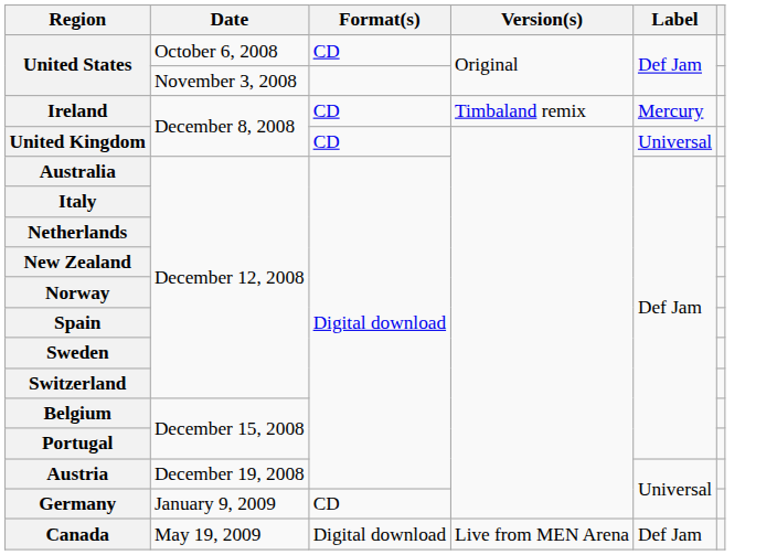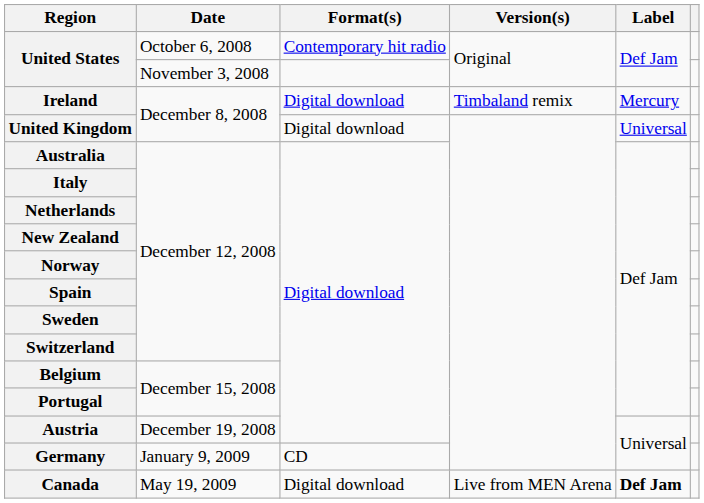 <table class="wikitable plainrowheaders">
 <tr>
 <th scope="col">Region</th>
 <th scope="col">Date</th>
 <th scope="col">Format(s)</th>
 <th scope="col">Version(s)</th>
 <th scope="col">Label</th>
 <th scope="col"></th>
 </tr>
 <tr>
 <th scope="row" rowspan="2">United States</th>
 <td>October 6, 2008</td>
-<td><a href='#'>CD</a></td>
+<td><a href='#'>Contemporary hit radio</a></td>
 <td rowspan="2">Original</td>
 <td rowspan="2"><a href='#'>Def Jam</a></td>
 <td align="center"></td>
 </tr>
 <tr>
 <td>November 3, 2008</td>
 <td></td>
 <td align="center"></td>
 </tr>
 <tr>
 <th scope="row">Ireland</th>
 <td rowspan="2">December 8, 2008</td>
-<td><a href='#'>CD</a></td>
+<td><a href='#'>Digital download</a></td>
 <td><a href='#'>Timbaland</a> remix</td>
 <td><a href='#'>Mercury</a></td>
 <td align="center"></td>
 </tr>
 <tr>
 <th scope="row">United Kingdom</th>
-<td><a href='#'>CD</a></td>
+<td>Digital download</td>
 <td rowspan="13"></td>
 <td><a href='#'>Universal</a></td>
 <td align="center"></td>
 </tr>
 <tr>
 <th scope="row">Australia</th>
 <td rowspan="8">December 12, 2008</td>
 <td rowspan="11"><a href='#'>Digital download</a></td>
 <td rowspan="10">Def Jam</td>
 <td align="center"></td>
 </tr>
 <tr>
 <th scope="row">Italy</th>
 <td align="center"></td>
 </tr>
 <tr>
 <th scope="row">Netherlands</th>
 <td align="center"></td>
 </tr>
 <tr>
 <th scope="row">New Zealand</th>
 <td align="center"></td>
 </tr>
 <tr>
 <th scope="row">Norway</th>
 <td align="center"></td>
 </tr>
 <tr>
 <th scope="row">Spain</th>
 <td align="center"></td>
 </tr>
 <tr>
 <th scope="row">Sweden</th>
 <td align="center"></td>
 </tr>
 <tr>
 <th scope="row">Switzerland</th>
 <td align="center"></td>
 </tr>
 <tr>
 <th scope="row">Belgium</th>
 <td rowspan="2">December 15, 2008</td>
 <td align="center"></td>
 </tr>
 <tr>
 <th scope="row">Portugal</th>
 <td align="center"></td>
 </tr>
 <tr>
 <th scope="row">Austria</th>
 <td>December 19, 2008</td>
 <td rowspan="2">Universal</td>
 <td align="center"></td>
 </tr>
 <tr>
 <th scope="row">Germany</th>
 <td>January 9, 2009</td>
 <td>CD</td>
 <td align="center"></td>
 </tr>
 <tr>
 <th scope="row">Canada</th>
 <td>May 19, 2009</td>
 <td>Digital download</td>
 <td>Live from MEN Arena</td>
-<td>Def Jam</td>
+<td><strong>Def Jam</strong></td>
 <td align="center"></td>
 </tr>
 </table>
